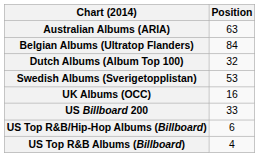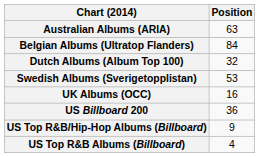 <table class="wikitable sortable plainrowheaders" style="text-align:center">
 <tr>
 <th scope="col">Chart (2014)</th>
 <th scope="col">Position</th>
 </tr>
 <tr>
 <th scope="row">Australian Albums (ARIA)</th>
 <td>63</td>
 </tr>
 <tr>
 <th scope="row">Belgian Albums (Ultratop Flanders)</th>
 <td>84</td>
 </tr>
 <tr>
 <th scope="row">Dutch Albums (Album Top 100)</th>
 <td>32</td>
 </tr>
 <tr>
 <th scope="row">Swedish Albums (Sverigetopplistan)</th>
 <td>53</td>
 </tr>
 <tr>
 <th scope="row">UK Albums (OCC)</th>
 <td>16</td>
 </tr>
 <tr>
 <th scope="row">US <em>Billboard</em> 200</th>
-<td>33</td>
+<td>36</td>
 </tr>
 <tr>
 <th scope="row">US Top R&B/Hip-Hop Albums (<em>Billboard</em>)</th>
-<td>6</td>
+<td>9</td>
 </tr>
 <tr>
 <th scope="row">US Top R&B Albums (<em>Billboard</em>)</th>
 <td style="text-align:center;">4</td>
 </tr>
 </table>
